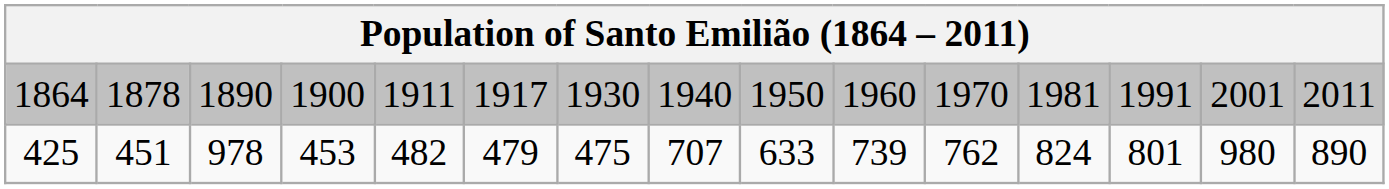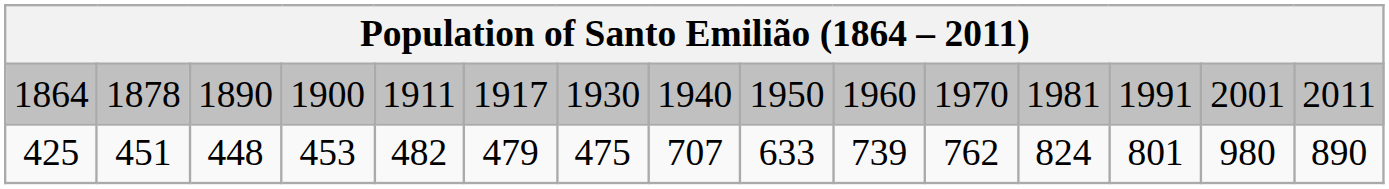 <table class="wikitable">
 <tr>
 <th colspan="15">Population of Santo Emilião (1864 – 2011)</th>
 </tr>
 <tr bgcolor="#C0C0C0">
 <td align="center">1864</td>
 <td align="center">1878</td>
 <td align="center">1890</td>
 <td align="center">1900</td>
 <td align="center">1911</td>
 <td align="center">1917</td>
 <td align="center">1930</td>
 <td align="center">1940</td>
 <td align="center">1950</td>
 <td align="center">1960</td>
 <td align="center">1970</td>
 <td align="center">1981</td>
 <td align="center">1991</td>
 <td align="center">2001</td>
 <td align="center">2011</td>
 </tr>
 <tr>
 <td align="center">425</td>
 <td align="center">451</td>
-<td align="center">978</td>
+<td align="center">448</td>
 <td align="center">453</td>
 <td align="center">482</td>
 <td align="center">479</td>
 <td align="center">475</td>
 <td align="center">707</td>
 <td align="center">633</td>
 <td align="center">739</td>
 <td align="center">762</td>
 <td align="center">824</td>
 <td align="center">801</td>
 <td align="center">980</td>
 <td align="center">890</td>
 </tr>
 </table>
